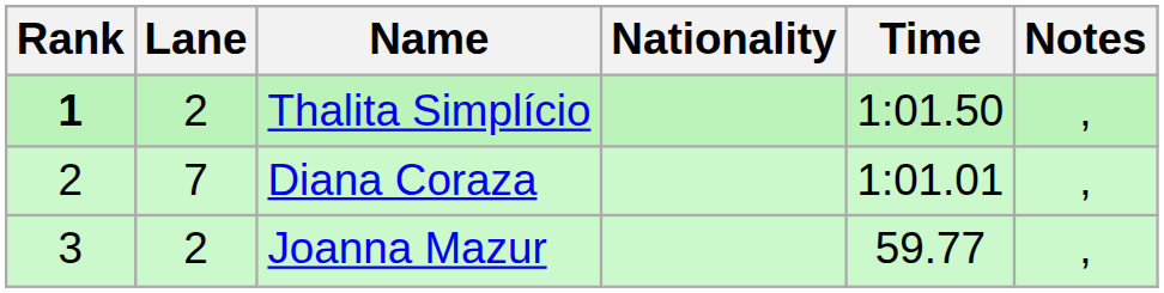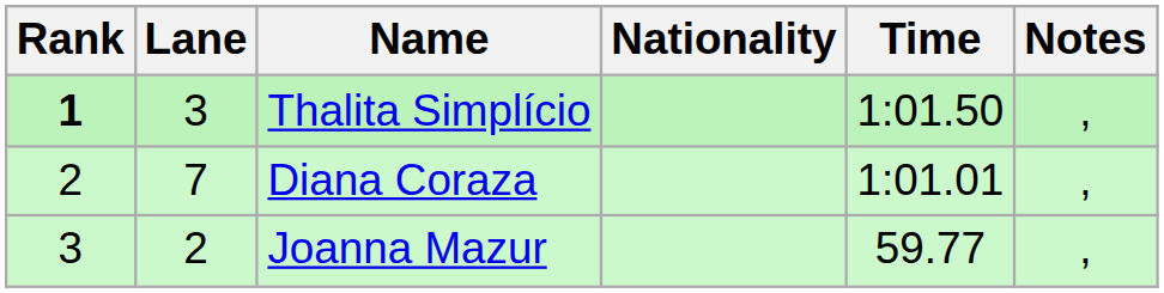 <table class="wikitable sortable" style="text-align:center">
 <tr>
 <th>Rank</th>
 <th>Lane</th>
 <th>Name</th>
 <th>Nationality</th>
 <th>Time</th>
 <th>Notes</th>
 </tr>
 <tr bgcolor=bbf3bb>
 <td><strong>1</strong></td>
-<td>2</td>
+<td>3</td>
 <td align="left"><a href='#'>Thalita Simplício</a></td>
 <td align="left"></td>
 <td>1:01.50</td>
 <td>, </td>
 </tr>
 <tr bgcolor=ccf9cc>
 <td>2</td>
 <td>7</td>
 <td align="left"><a href='#'>Diana Coraza</a></td>
 <td align="left"></td>
 <td>1:01.01</td>
 <td>, </td>
 </tr>
 <tr bgcolor=ccf9cc>
 <td>3</td>
 <td>2</td>
 <td align="left"><a href='#'>Joanna Mazur</a></td>
 <td align="left"></td>
 <td>59.77</td>
 <td>, </td>
 </tr>
 </table>
